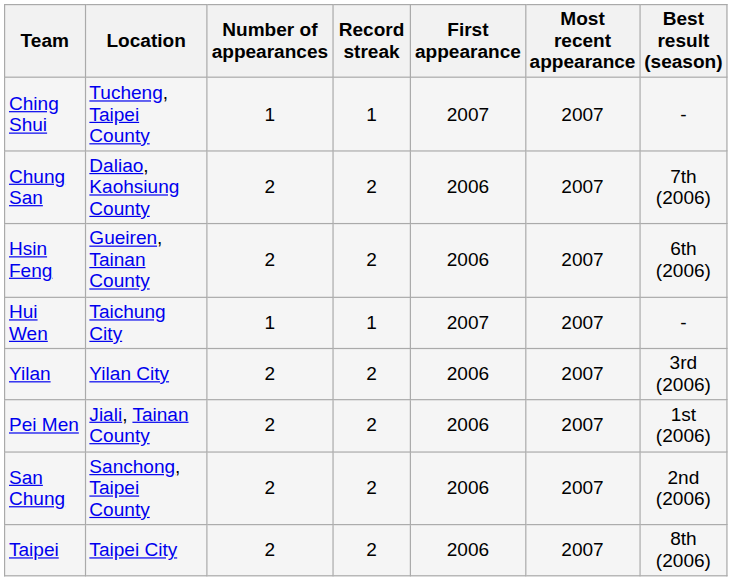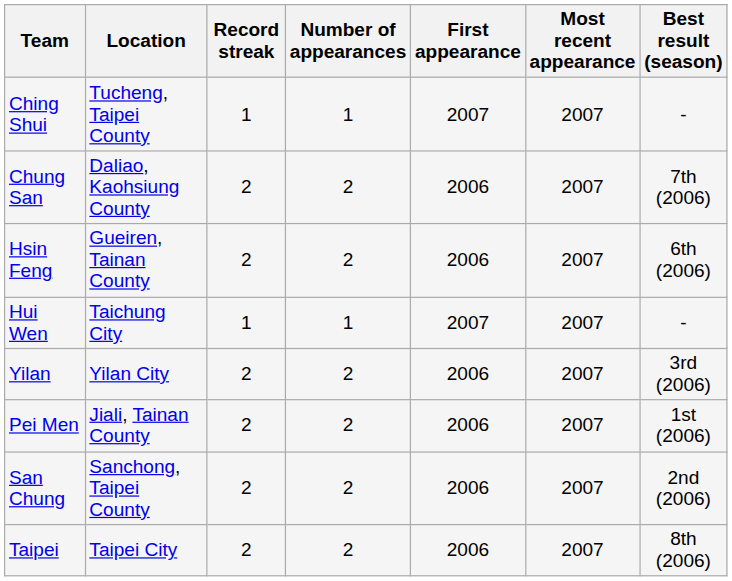 <table class="wikitable">
 <tr style="text-align:center; background:#efefef;">
 <th width=16%>Team</th>
 <th width=24%>Location</th>
+<th width=12%>Record streak</th>
 <th width=12%>Number of appearances</th>
-<th width=12%>Record streak</th>
 <th width=12%>First appearance</th>
 <th width=12%>Most recent appearance</th>
 <th width=12%>Best result (season)</th>
 </tr>
 <tr style="text-align:center; background:#f5f5f5;">
 <td style="text-align:left;"><a href='#'>Ching Shui</a></td>
 <td style="text-align:left;"><a href='#'>Tucheng</a>, <a href='#'>Taipei County</a></td>
 <td>1</td>
 <td>1</td>
 <td>2007</td>
 <td>2007</td>
 <td>-</td>
 </tr>
 <tr style="text-align:center; background:#f5f5f5;">
 <td style="text-align:left;"><a href='#'>Chung San</a></td>
 <td style="text-align:left;"><a href='#'>Daliao</a>, <a href='#'>Kaohsiung County</a></td>
 <td>2</td>
 <td>2</td>
 <td>2006</td>
 <td>2007</td>
 <td>7th (2006)</td>
 </tr>
 <tr style="text-align:center; background:#f5f5f5;">
 <td style="text-align:left;"><a href='#'>Hsin Feng</a></td>
 <td style="text-align:left;"><a href='#'>Gueiren</a>, <a href='#'>Tainan County</a></td>
 <td>2</td>
 <td>2</td>
 <td>2006</td>
 <td>2007</td>
 <td>6th (2006)</td>
 </tr>
 <tr style="text-align:center; background:#f5f5f5;">
 <td style="text-align:left;"><a href='#'>Hui Wen</a></td>
 <td style="text-align:left;"><a href='#'>Taichung City</a></td>
 <td>1</td>
 <td>1</td>
 <td>2007</td>
 <td>2007</td>
 <td>-</td>
 </tr>
 <tr style="text-align:center; background:#f5f5f5;">
 <td style="text-align:left;"><a href='#'>Yilan</a></td>
 <td style="text-align:left;"><a href='#'>Yilan City</a></td>
 <td>2</td>
 <td>2</td>
 <td>2006</td>
 <td>2007</td>
 <td>3rd (2006)</td>
 </tr>
 <tr style="text-align:center; background:#f5f5f5;">
 <td style="text-align:left;"><a href='#'>Pei Men</a></td>
 <td style="text-align:left;"><a href='#'>Jiali</a>, <a href='#'>Tainan County</a></td>
 <td>2</td>
 <td>2</td>
 <td>2006</td>
 <td>2007</td>
 <td>1st (2006)</td>
 </tr>
 <tr style="text-align:center; background:#f5f5f5;">
 <td style="text-align:left;"><a href='#'>San Chung</a></td>
 <td style="text-align:left;"><a href='#'>Sanchong</a>, <a href='#'>Taipei County</a></td>
 <td>2</td>
 <td>2</td>
 <td>2006</td>
 <td>2007</td>
 <td>2nd (2006)</td>
 </tr>
 <tr style="text-align:center; background:#f5f5f5;">
 <td style="text-align:left;"><a href='#'>Taipei</a></td>
 <td style="text-align:left;"><a href='#'>Taipei City</a></td>
 <td>2</td>
 <td>2</td>
 <td>2006</td>
 <td>2007</td>
 <td>8th (2006)</td>
 </tr>
 </table>
